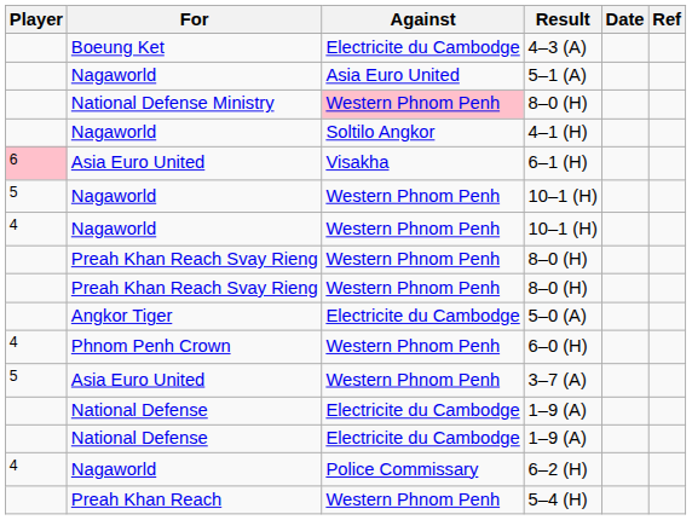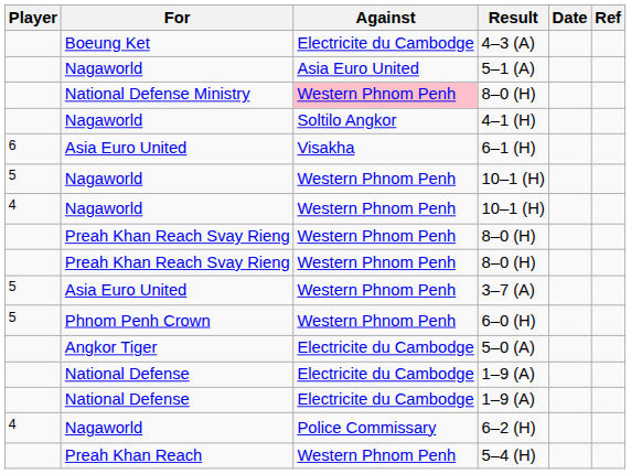 <table class="wikitable">
 <tr>
 <th>Player</th>
 <th>For</th>
 <th>Against</th>
 <th style="text-align:center">Result</th>
 <th>Date</th>
 <th>Ref</th>
 </tr>
 <tr>
 <td> </td>
 <td><a href='#'>Boeung Ket</a></td>
 <td><a href='#'>Electricite du Cambodge</a></td>
 <td>4–3 (A)</td>
 <td></td>
 <td></td>
 </tr>
 <tr>
 <td> </td>
 <td><a href='#'>Nagaworld</a></td>
 <td><a href='#'>Asia Euro United</a></td>
 <td>5–1 (A)</td>
 <td></td>
 <td></td>
 </tr>
 <tr>
 <td> </td>
 <td><a href='#'>National Defense Ministry</a></td>
 <td style="background: pink;"><a href='#'>Western Phnom Penh</a></td>
 <td>8–0 (H)</td>
 <td></td>
 <td></td>
 </tr>
 <tr>
 <td> </td>
 <td><a href='#'>Nagaworld</a></td>
 <td><a href='#'>Soltilo Angkor</a></td>
 <td>4–1 (H)</td>
 <td></td>
 <td></td>
 </tr>
 <tr>
-<td style="background: pink;"> <sup>6</sup></td>
+<td> <sup>6</sup></td>
 <td><a href='#'>Asia Euro United</a></td>
 <td><a href='#'>Visakha</a></td>
 <td>6–1 (H)</td>
 <td></td>
 <td></td>
 </tr>
 <tr>
 <td> <sup>5</sup></td>
 <td><a href='#'>Nagaworld</a></td>
 <td><a href='#'>Western Phnom Penh</a></td>
 <td>10–1 (H)</td>
 <td></td>
 <td></td>
 </tr>
 <tr>
 <td> <sup>4</sup></td>
 <td><a href='#'>Nagaworld</a></td>
 <td><a href='#'>Western Phnom Penh</a></td>
 <td>10–1 (H)</td>
 <td></td>
 <td></td>
 </tr>
 <tr>
 <td> </td>
 <td><a href='#'>Preah Khan Reach Svay Rieng</a></td>
 <td><a href='#'>Western Phnom Penh</a></td>
 <td>8–0 (H)</td>
 <td></td>
 <td></td>
 </tr>
 <tr>
 <td> </td>
 <td><a href='#'>Preah Khan Reach Svay Rieng</a></td>
 <td><a href='#'>Western Phnom Penh</a></td>
 <td>8–0 (H)</td>
 <td></td>
 <td></td>
 </tr>
 <tr>
-<td> </td>
-<td><a href='#'>Angkor Tiger</a></td>
-<td><a href='#'>Electricite du Cambodge</a></td>
-<td>5–0 (A)</td>
+<td> <sup>5</sup></td>
+<td><a href='#'>Asia Euro United</a></td>
+<td><a href='#'>Western Phnom Penh</a></td>
+<td>3–7 (A)</td>
 <td></td>
 <td></td>
 </tr>
 <tr>
-<td> <sup>4</sup></td>
+<td> <sup>5</sup></td>
 <td><a href='#'>Phnom Penh Crown</a></td>
 <td><a href='#'>Western Phnom Penh</a></td>
 <td>6–0 (H)</td>
 <td></td>
 <td></td>
 </tr>
 <tr>
-<td> <sup>5</sup></td>
-<td><a href='#'>Asia Euro United</a></td>
-<td><a href='#'>Western Phnom Penh</a></td>
-<td>3–7 (A)</td>
+<td> </td>
+<td><a href='#'>Angkor Tiger</a></td>
+<td><a href='#'>Electricite du Cambodge</a></td>
+<td>5–0 (A)</td>
 <td></td>
 <td></td>
 </tr>
 <tr>
 <td> </td>
 <td><a href='#'>National Defense</a></td>
 <td><a href='#'>Electricite du Cambodge</a></td>
 <td>1–9 (A)</td>
 <td></td>
 <td></td>
 </tr>
 <tr>
 <td> </td>
 <td><a href='#'>National Defense</a></td>
 <td><a href='#'>Electricite du Cambodge</a></td>
 <td>1–9 (A)</td>
 <td></td>
 <td></td>
 </tr>
 <tr>
 <td> <sup>4</sup></td>
 <td><a href='#'>Nagaworld</a></td>
 <td><a href='#'>Police Commissary</a></td>
 <td>6–2 (H)</td>
 <td></td>
 <td></td>
 </tr>
 <tr>
 <td> </td>
 <td><a href='#'>Preah Khan Reach</a></td>
 <td><a href='#'>Western Phnom Penh</a></td>
 <td>5–4 (H)</td>
 <td></td>
 <td></td>
 </tr>
 </table>
